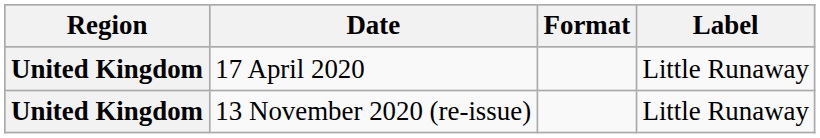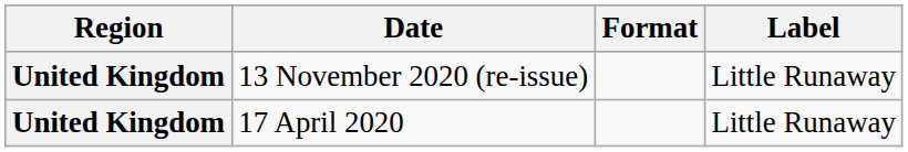 <table class="wikitable plainrowheaders">
 <tr>
 <th>Region</th>
 <th>Date</th>
 <th>Format</th>
 <th>Label</th>
 </tr>
 <tr>
 <th scope="row">United Kingdom</th>
-<td>17 April 2020</td>
+<td>13 November 2020 (re-issue)</td>
 <td></td>
 <td>Little Runaway</td>
 </tr>
 <tr>
 <th scope="row">United Kingdom</th>
-<td>13 November 2020 (re-issue)</td>
+<td>17 April 2020</td>
 <td></td>
 <td>Little Runaway</td>
 </tr>
 </table>
